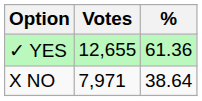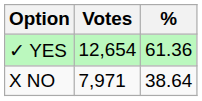 <table class="wikitable">
 <tr>
 <th>Option</th>
 <th>Votes</th>
 <th>%</th>
 </tr>
 <tr>
 <td style=background:#bbf8be>✓ YES</td>
-<td style=background:#bbf8be>12,655</td>
+<td style=background:#bbf8be>12,654</td>
 <td style=background:#bbf8be>61.36</td>
 </tr>
 <tr>
 <td>X NO</td>
 <td>7,971</td>
 <td>38.64</td>
 </tr>
 </table>
